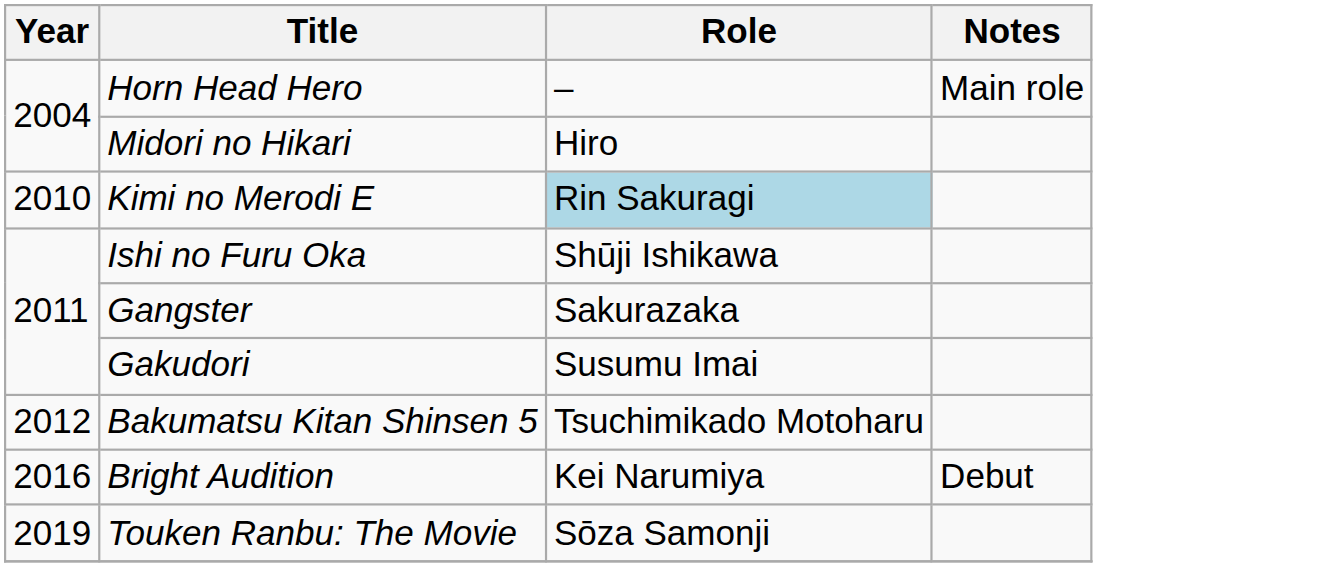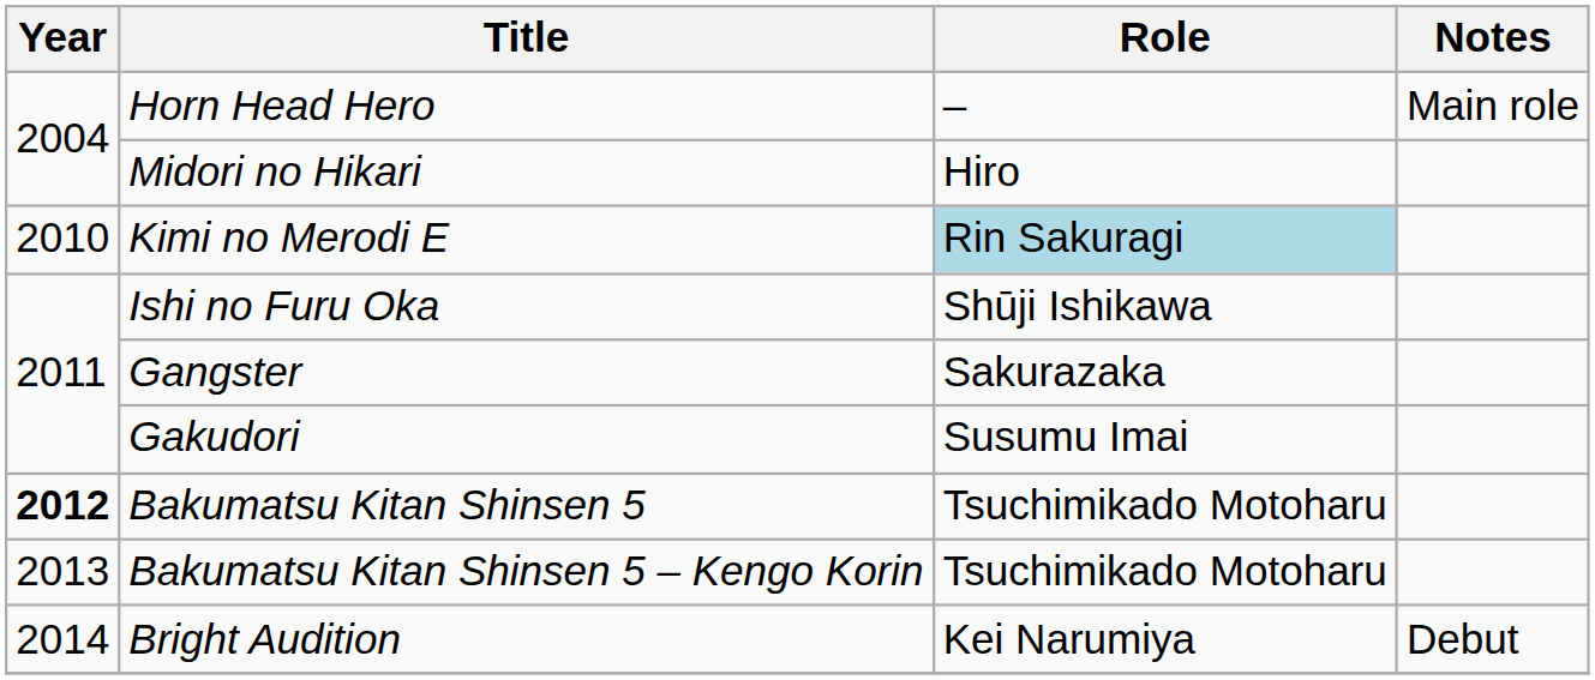 <table class="wikitable">
 <tr>
 <th>Year</th>
 <th>Title</th>
 <th>Role</th>
 <th>Notes</th>
 </tr>
 <tr>
 <td rowspan=2>2004</td>
 <td><em>Horn Head Hero</em></td>
 <td>–</td>
 <td>Main role</td>
 </tr>
 <tr>
 <td><em>Midori no Hikari</em></td>
 <td>Hiro</td>
 <td></td>
 </tr>
 <tr>
 <td>2010</td>
 <td><em>Kimi no Merodi E</em></td>
 <td style="background: lightblue;">Rin Sakuragi</td>
 <td></td>
 </tr>
 <tr>
 <td rowspan=3>2011</td>
 <td><em>Ishi no Furu Oka</em></td>
 <td>Shūji Ishikawa</td>
 <td></td>
 </tr>
 <tr>
 <td><em>Gangster</em></td>
 <td>Sakurazaka</td>
 <td></td>
 </tr>
 <tr>
 <td><em>Gakudori</em></td>
 <td>Susumu Imai</td>
 <td></td>
 </tr>
 <tr>
-<td>2012</td>
+<td><strong>2012</strong></td>
 <td><em>Bakumatsu Kitan Shinsen 5</em></td>
 <td>Tsuchimikado Motoharu</td>
 <td></td>
 </tr>
 <tr>
-<td>2016</td>
+<td>2013</td>
+<td><em>Bakumatsu Kitan Shinsen 5 – Kengo Korin</em></td>
+<td>Tsuchimikado Motoharu</td>
+<td></td>
+</tr>
+<tr>
+<td>2014</td>
 <td><em>Bright Audition </em></td>
 <td>Kei Narumiya</td>
 <td>Debut</td>
 </tr>
 <tr>
-<td>2019</td>
-<td><em>Touken Ranbu: The Movie</em></td>
-<td>Sōza Samonji</td>
-<td></td>
-</tr>
-<tr>
 </tr>
 </table>
